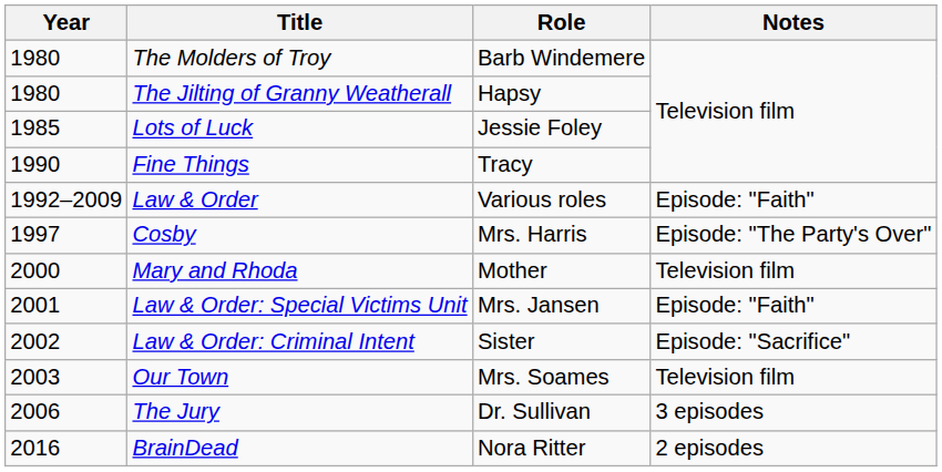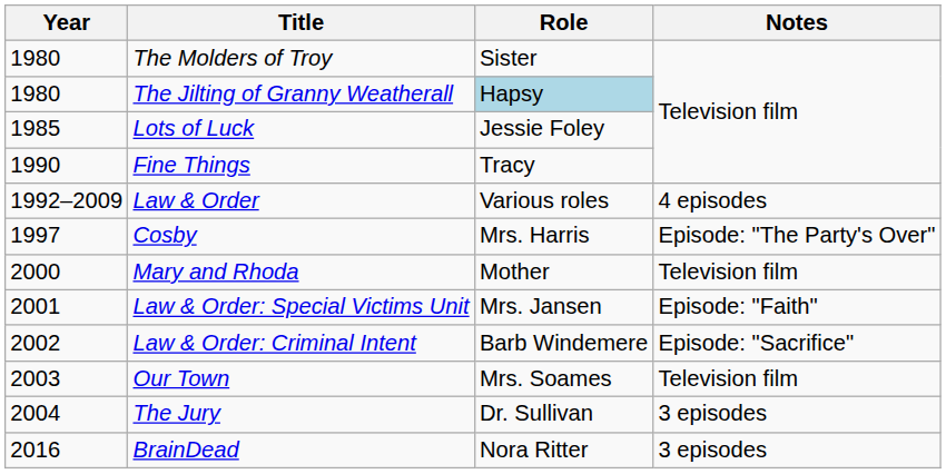 <table class="wikitable sortable">
 <tr>
 <th>Year</th>
 <th>Title</th>
 <th>Role</th>
 <th>Notes</th>
 </tr>
 <tr>
 <td>1980</td>
 <td><em>The Molders of Troy</em></td>
-<td>Barb Windemere</td>
+<td>Sister</td>
 <td rowspan="4">Television film</td>
 </tr>
 <tr>
 <td>1980</td>
 <td><em><a href='#'>The Jilting of Granny Weatherall</a></em></td>
-<td>Hapsy</td>
+<td style="background: lightblue;">Hapsy</td>
 </tr>
 <tr>
 <td>1985</td>
 <td><em><a href='#'>Lots of Luck</a></em></td>
 <td>Jessie Foley</td>
 </tr>
 <tr>
 <td>1990</td>
 <td><a href='#'><em>Fine Things</em></a></td>
 <td>Tracy</td>
 </tr>
 <tr>
 <td>1992–2009</td>
 <td><em><a href='#'>Law & Order</a></em></td>
 <td>Various roles</td>
-<td>Episode: "Faith"</td>
+<td>4 episodes</td>
 </tr>
 <tr>
 <td>1997</td>
 <td><a href='#'><em>Cosby</em></a></td>
 <td>Mrs. Harris</td>
 <td>Episode: "The Party's Over"</td>
 </tr>
 <tr>
 <td>2000</td>
 <td><em><a href='#'>Mary and Rhoda</a></em></td>
 <td>Mother</td>
 <td>Television film</td>
 </tr>
 <tr>
 <td>2001</td>
 <td><em><a href='#'>Law & Order: Special Victims Unit</a></em></td>
 <td>Mrs. Jansen</td>
 <td>Episode: "Faith"</td>
 </tr>
 <tr>
 <td>2002</td>
 <td><em><a href='#'>Law & Order: Criminal Intent</a></em></td>
-<td>Sister</td>
+<td>Barb Windemere</td>
 <td>Episode: "Sacrifice"</td>
 </tr>
 <tr>
 <td>2003</td>
 <td><a href='#'><em>Our Town</em></a></td>
 <td>Mrs. Soames</td>
 <td>Television film</td>
 </tr>
 <tr>
-<td>2006</td>
+<td>2004</td>
 <td><a href='#'><em>The Jury</em></a></td>
 <td>Dr. Sullivan</td>
 <td>3 episodes</td>
 </tr>
 <tr>
 <td>2016</td>
 <td><em><a href='#'>BrainDead</a></em></td>
 <td>Nora Ritter</td>
-<td>2 episodes</td>
+<td>3 episodes</td>
 </tr>
 </table>
